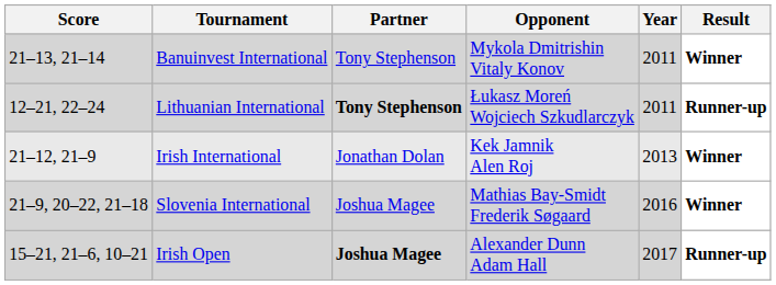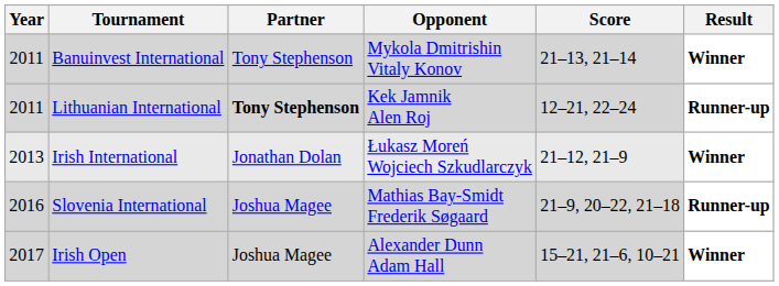 <table class="sortable wikitable" style="font-size: 90%;">
 <tr>
-<th>Score</th>
+<th>Year</th>
 <th>Tournament</th>
 <th>Partner</th>
 <th>Opponent</th>
-<th>Year</th>
+<th>Score</th>
 <th>Result</th>
 </tr>
 <tr style="background:#D5D5D5">
-<td align="left">21–13, 21–14</td>
+<td align="center">2011</td>
 <td align="left"><a href='#'>Banuinvest International</a></td>
 <td align="left"> <a href='#'>Tony Stephenson</a></td>
 <td align="left"> <a href='#'>Mykola Dmitrishin</a><br> <a href='#'>Vitaly Konov</a></td>
-<td align="center">2011</td>
+<td align="left">21–13, 21–14</td>
 <td style="text-align:left; background:white"> <strong>Winner</strong></td>
 </tr>
 <tr style="background:#D5D5D5">
-<td align="left">12–21, 22–24</td>
+<td align="center">2011</td>
 <td align="left"><a href='#'>Lithuanian International</a></td>
 <td align="left"><strong> Tony Stephenson</strong></td>
-<td align="left"> <a href='#'>Łukasz Moreń</a><br> <a href='#'>Wojciech Szkudlarczyk</a></td>
-<td align="center">2011</td>
+<td align="left"> <a href='#'>Kek Jamnik</a><br> <a href='#'>Alen Roj</a></td>
+<td align="left">12–21, 22–24</td>
 <td style="text-align:left; background:white"> <strong>Runner-up</strong></td>
 </tr>
 <tr style="background:#E9E9E9">
-<td align="left">21–12, 21–9</td>
+<td align="center">2013</td>
 <td align="left"><a href='#'>Irish International</a></td>
 <td align="left"> <a href='#'>Jonathan Dolan</a></td>
-<td align="left"> <a href='#'>Kek Jamnik</a><br> <a href='#'>Alen Roj</a></td>
-<td align="center">2013</td>
+<td align="left"> <a href='#'>Łukasz Moreń</a><br> <a href='#'>Wojciech Szkudlarczyk</a></td>
+<td align="left">21–12, 21–9</td>
 <td style="text-align:left; background:white"> <strong>Winner</strong></td>
 </tr>
 <tr style="background:#D5D5D5">
-<td align="left">21–9, 20–22, 21–18</td>
+<td align="center">2016</td>
 <td align="left"><a href='#'>Slovenia International</a></td>
 <td align="left"> <a href='#'>Joshua Magee</a></td>
 <td align="left"> <a href='#'>Mathias Bay-Smidt</a><br> <a href='#'>Frederik Søgaard</a></td>
-<td align="center">2016</td>
+<td align="left">21–9, 20–22, 21–18</td>
+<td style="text-align:left; background:white"> <strong>Runner-up</strong></td>
+</tr>
+<tr style="background:#D5D5D5">
+<td align="center">2017</td>
+<td align="left"><a href='#'>Irish Open</a></td>
+<td align="left"> Joshua Magee</td>
+<td align="left"> <a href='#'>Alexander Dunn</a><br> <a href='#'>Adam Hall</a></td>
+<td align="left">15–21, 21–6, 10–21</td>
 <td style="text-align:left; background:white"> <strong>Winner</strong></td>
 </tr>
-<tr style="background:#D5D5D5">
-<td align="left">15–21, 21–6, 10–21</td>
-<td align="left"><a href='#'>Irish Open</a></td>
-<td align="left"><strong> Joshua Magee</strong></td>
-<td align="left"> <a href='#'>Alexander Dunn</a><br> <a href='#'>Adam Hall</a></td>
-<td align="center">2017</td>
-<td style="text-align:left; background:white"> <strong>Runner-up</strong></td>
-</tr>
 </table>
